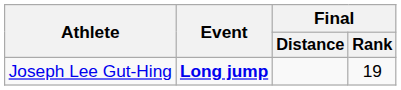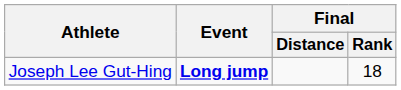 <table class=wikitable style=font-size:90%>
 <tr>
 <th rowspan=2>Athlete</th>
 <th rowspan=2>Event</th>
 <th colspan=2>Final</th>
 </tr>
 <tr style=font-size:95%>
 <th>Distance</th>
 <th>Rank</th>
 </tr>
 <tr align=center>
 <td align=left><a href='#'>Joseph Lee Gut-Hing</a></td>
 <td align=left><strong><a href='#'>Long jump</a></strong></td>
 <td></td>
-<td>19</td>
+<td>18</td>
 </tr>
 </table>
